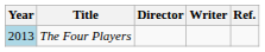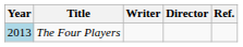 <table class="wikitable">
 <tr>
 <th>Year</th>
 <th>Title</th>
+<th>Writer</th>
 <th>Director</th>
-<th>Writer</th>
 <th>Ref.</th>
 </tr>
 <tr>
 <td style="background: lightblue;">2013</td>
 <td><em>The Four Players</em></td>
 <td></td>
 <td></td>
 <td></td>
 </tr>
 </table>
